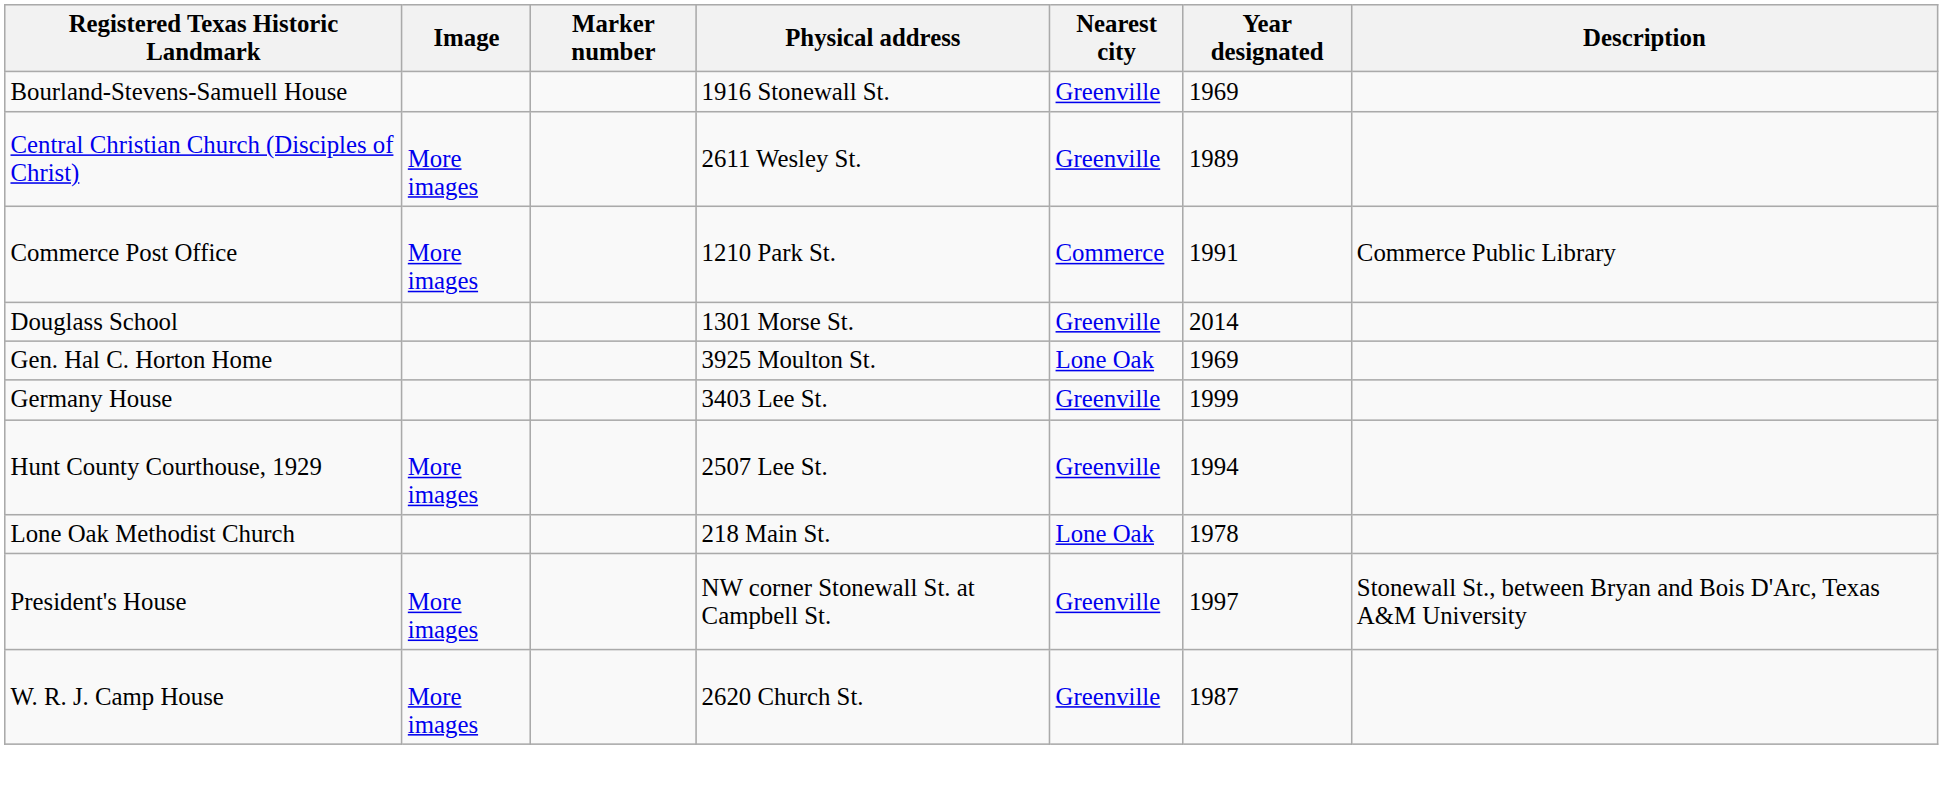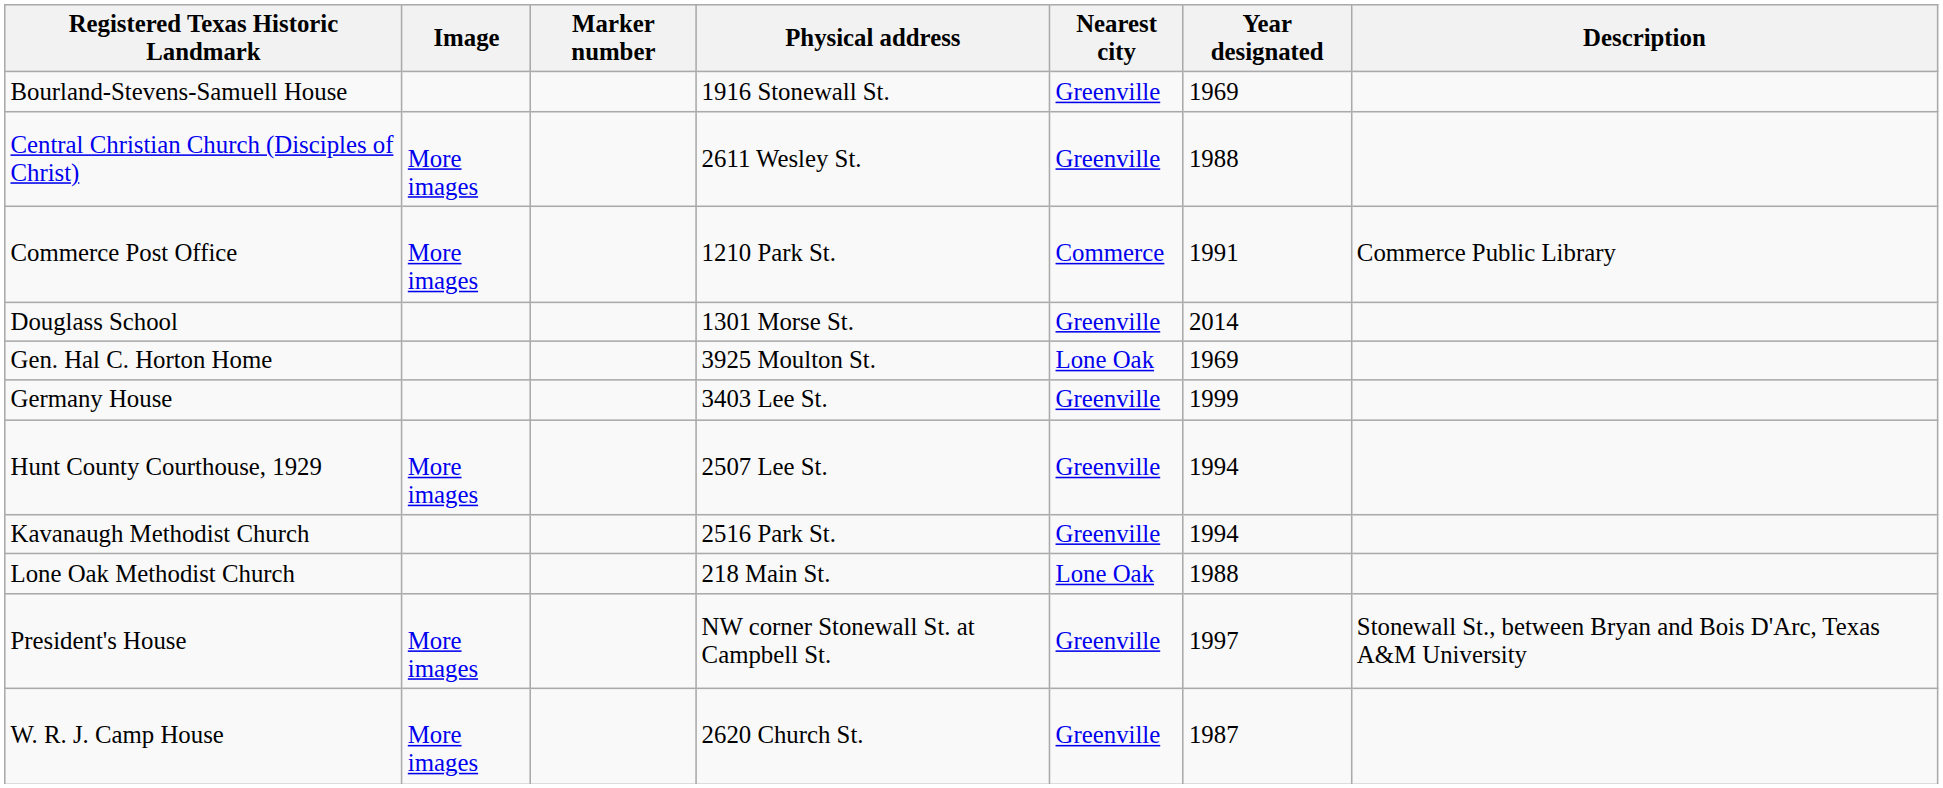 <table class="wikitable sortable">
 <tr>
 <th>Registered Texas Historic Landmark</th>
 <th>Image</th>
 <th>Marker number</th>
 <th>Physical address</th>
 <th>Nearest city</th>
 <th>Year designated</th>
 <th>Description</th>
 </tr>
 <tr>
 <td>Bourland-Stevens-Samuell House</td>
 <td></td>
 <td></td>
 <td>1916 Stonewall St.<br></td>
 <td><a href='#'>Greenville</a></td>
 <td>1969</td>
 <td></td>
 </tr>
 <tr>
 <td><a href='#'>Central Christian Church (Disciples of Christ)</a></td>
 <td><br> <a href='#'>More images</a></td>
 <td></td>
 <td>2611 Wesley St.<br></td>
 <td><a href='#'>Greenville</a></td>
-<td>1989</td>
+<td>1988</td>
 <td></td>
 </tr>
 <tr>
 <td>Commerce Post Office</td>
 <td><br> <a href='#'>More images</a></td>
 <td></td>
 <td>1210 Park St.<br></td>
 <td><a href='#'>Commerce</a></td>
 <td>1991</td>
 <td>Commerce Public Library</td>
 </tr>
 <tr>
 <td>Douglass School</td>
 <td></td>
 <td></td>
 <td>1301 Morse St.<br></td>
 <td><a href='#'>Greenville</a></td>
 <td>2014</td>
 <td></td>
 </tr>
 <tr>
 <td>Gen. Hal C. Horton Home</td>
 <td></td>
 <td></td>
 <td>3925 Moulton St.<br></td>
 <td><a href='#'>Lone Oak</a></td>
 <td>1969</td>
 <td></td>
 </tr>
 <tr>
 <td>Germany House</td>
 <td></td>
 <td></td>
 <td>3403 Lee St.<br></td>
 <td><a href='#'>Greenville</a></td>
 <td>1999</td>
 <td></td>
 </tr>
 <tr>
 <td>Hunt County Courthouse, 1929</td>
 <td><br> <a href='#'>More images</a></td>
 <td></td>
 <td>2507 Lee St.<br></td>
 <td><a href='#'>Greenville</a></td>
 <td>1994</td>
 <td></td>
 </tr>
 <tr>
+<td>Kavanaugh Methodist Church</td>
+<td></td>
+<td></td>
+<td>2516 Park St.<br></td>
+<td><a href='#'>Greenville</a></td>
+<td>1994</td>
+<td></td>
+</tr>
+<tr>
 <td>Lone Oak Methodist Church</td>
 <td></td>
 <td></td>
 <td>218 Main St.<br></td>
 <td><a href='#'>Lone Oak</a></td>
-<td>1978</td>
+<td>1988</td>
 <td></td>
 </tr>
 <tr>
 <td>President's House</td>
 <td><br> <a href='#'>More images</a></td>
 <td></td>
 <td>NW corner Stonewall St. at Campbell St.<br></td>
 <td><a href='#'>Greenville</a></td>
 <td>1997</td>
 <td>Stonewall St., between Bryan and Bois D'Arc, Texas A&M University</td>
 </tr>
 <tr>
 <td>W. R. J. Camp House</td>
 <td><br> <a href='#'>More images</a></td>
 <td></td>
 <td>2620 Church St.<br></td>
 <td><a href='#'>Greenville</a></td>
 <td>1987</td>
 <td></td>
 </tr>
 </table>
